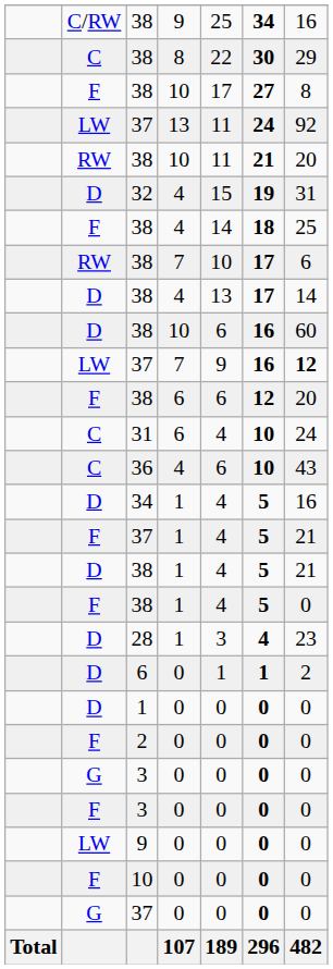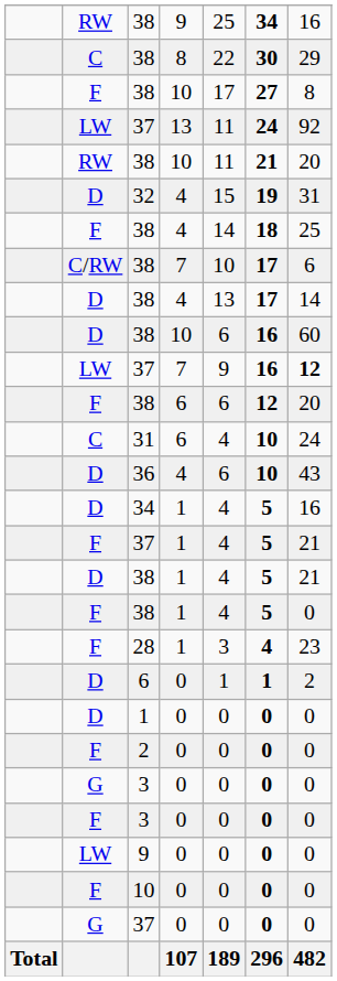 <table class="wikitable sortable">
 <tr align="center">
 </tr>
 <tr align="center" bgcolor="">
 <td></td>
-<td><a href='#'>C</a>/<a href='#'>RW</a></td>
+<td><a href='#'>RW</a></td>
 <td>38</td>
 <td>9</td>
 <td>25</td>
 <td><strong>34</strong></td>
 <td>16</td>
 </tr>
 <tr align="center" bgcolor="f0f0f0">
 <td></td>
 <td><a href='#'>C</a></td>
 <td>38</td>
 <td>8</td>
 <td>22</td>
 <td><strong>30</strong></td>
 <td>29</td>
 </tr>
 <tr align="center" bgcolor="">
 <td></td>
 <td><a href='#'>F</a></td>
 <td>38</td>
 <td>10</td>
 <td>17</td>
 <td><strong>27</strong></td>
 <td>8</td>
 </tr>
 <tr align="center" bgcolor="f0f0f0">
 <td></td>
 <td><a href='#'>LW</a></td>
 <td>37</td>
 <td>13</td>
 <td>11</td>
 <td><strong>24</strong></td>
 <td>92</td>
 </tr>
 <tr align="center" bgcolor="">
 <td></td>
 <td><a href='#'>RW</a></td>
 <td>38</td>
 <td>10</td>
 <td>11</td>
 <td><strong>21</strong></td>
 <td>20</td>
 </tr>
 <tr align="center" bgcolor="f0f0f0">
 <td></td>
 <td><a href='#'>D</a></td>
 <td>32</td>
 <td>4</td>
 <td>15</td>
 <td><strong>19</strong></td>
 <td>31</td>
 </tr>
 <tr align="center" bgcolor="">
 <td></td>
 <td><a href='#'>F</a></td>
 <td>38</td>
 <td>4</td>
 <td>14</td>
 <td><strong>18</strong></td>
 <td>25</td>
 </tr>
 <tr align="center" bgcolor="f0f0f0">
 <td></td>
-<td><a href='#'>RW</a></td>
+<td><a href='#'>C</a>/<a href='#'>RW</a></td>
 <td>38</td>
 <td>7</td>
 <td>10</td>
 <td><strong>17</strong></td>
 <td>6</td>
 </tr>
 <tr align="center" bgcolor="">
 <td></td>
 <td><a href='#'>D</a></td>
 <td>38</td>
 <td>4</td>
 <td>13</td>
 <td><strong>17</strong></td>
 <td>14</td>
 </tr>
 <tr align="center" bgcolor="f0f0f0">
 <td></td>
 <td><a href='#'>D</a></td>
 <td>38</td>
 <td>10</td>
 <td>6</td>
 <td><strong>16</strong></td>
 <td>60</td>
 </tr>
 <tr align="center" bgcolor="">
 <td></td>
 <td><a href='#'>LW</a></td>
 <td>37</td>
 <td>7</td>
 <td>9</td>
 <td><strong>16</strong></td>
 <td><strong>12</strong></td>
 </tr>
 <tr align="center" bgcolor="f0f0f0">
 <td></td>
 <td><a href='#'>F</a></td>
 <td>38</td>
 <td>6</td>
 <td>6</td>
 <td><strong>12</strong></td>
 <td>20</td>
 </tr>
 <tr align="center" bgcolor="">
 <td></td>
 <td><a href='#'>C</a></td>
 <td>31</td>
 <td>6</td>
 <td>4</td>
 <td><strong>10</strong></td>
 <td>24</td>
 </tr>
 <tr align="center" bgcolor="f0f0f0">
 <td></td>
-<td><a href='#'>C</a></td>
+<td><a href='#'>D</a></td>
 <td>36</td>
 <td>4</td>
 <td>6</td>
 <td><strong>10</strong></td>
 <td>43</td>
 </tr>
 <tr align="center" bgcolor="">
 <td></td>
 <td><a href='#'>D</a></td>
 <td>34</td>
 <td>1</td>
 <td>4</td>
 <td><strong>5</strong></td>
 <td>16</td>
 </tr>
 <tr align="center" bgcolor="f0f0f0">
 <td></td>
 <td><a href='#'>F</a></td>
 <td>37</td>
 <td>1</td>
 <td>4</td>
 <td><strong>5</strong></td>
 <td>21</td>
 </tr>
 <tr align="center" bgcolor="">
 <td></td>
 <td><a href='#'>D</a></td>
 <td>38</td>
 <td>1</td>
 <td>4</td>
 <td><strong>5</strong></td>
 <td>21</td>
 </tr>
 <tr align="center" bgcolor="f0f0f0">
 <td></td>
 <td><a href='#'>F</a></td>
 <td>38</td>
 <td>1</td>
 <td>4</td>
 <td><strong>5</strong></td>
 <td>0</td>
 </tr>
 <tr align="center" bgcolor="">
 <td></td>
-<td><a href='#'>D</a></td>
+<td><a href='#'>F</a></td>
 <td>28</td>
 <td>1</td>
 <td>3</td>
 <td><strong>4</strong></td>
 <td>23</td>
 </tr>
 <tr align="center" bgcolor="f0f0f0">
 <td></td>
 <td><a href='#'>D</a></td>
 <td>6</td>
 <td>0</td>
 <td>1</td>
 <td><strong>1</strong></td>
 <td>2</td>
 </tr>
 <tr align="center" bgcolor="">
 <td></td>
 <td><a href='#'>D</a></td>
 <td>1</td>
 <td>0</td>
 <td>0</td>
 <td><strong>0</strong></td>
 <td>0</td>
 </tr>
 <tr align="center" bgcolor="f0f0f0">
 <td></td>
 <td><a href='#'>F</a></td>
 <td>2</td>
 <td>0</td>
 <td>0</td>
 <td><strong>0</strong></td>
 <td>0</td>
 </tr>
 <tr align="center" bgcolor="">
 <td></td>
 <td><a href='#'>G</a></td>
 <td>3</td>
 <td>0</td>
 <td>0</td>
 <td><strong>0</strong></td>
 <td>0</td>
 </tr>
 <tr align="center" bgcolor="f0f0f0">
 <td></td>
 <td><a href='#'>F</a></td>
 <td>3</td>
 <td>0</td>
 <td>0</td>
 <td><strong>0</strong></td>
 <td>0</td>
 </tr>
 <tr align="center" bgcolor="">
 <td></td>
 <td><a href='#'>LW</a></td>
 <td>9</td>
 <td>0</td>
 <td>0</td>
 <td><strong>0</strong></td>
 <td>0</td>
 </tr>
 <tr align="center" bgcolor="f0f0f0">
 <td></td>
 <td><a href='#'>F</a></td>
 <td>10</td>
 <td>0</td>
 <td>0</td>
 <td><strong>0</strong></td>
 <td>0</td>
 </tr>
 <tr align="center" bgcolor="">
 <td></td>
 <td><a href='#'>G</a></td>
 <td>37</td>
 <td>0</td>
 <td>0</td>
 <td><strong>0</strong></td>
 <td>0</td>
 </tr>
 <tr>
 <th>Total</th>
 <th></th>
 <th></th>
 <th>107</th>
 <th>189</th>
 <th>296</th>
 <th>482</th>
 </tr>
 </table>
